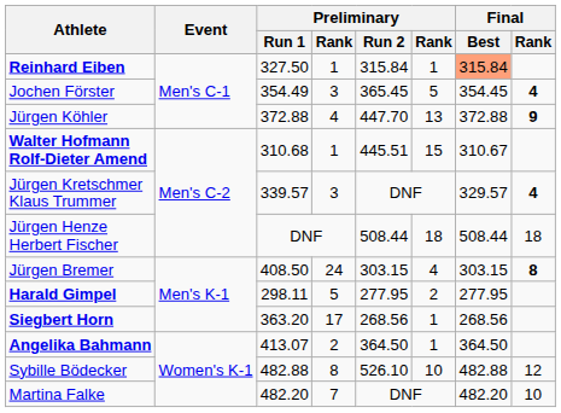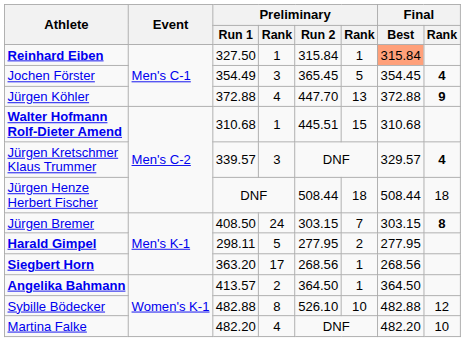 <table class=wikitable style="font-size:90%">
 <tr>
 <th rowspan="2">Athlete</th>
 <th rowspan="2">Event</th>
 <th colspan="4">Preliminary</th>
 <th colspan="2">Final</th>
 </tr>
 <tr style="font-size:95%">
 <th>Run 1</th>
 <th>Rank</th>
 <th>Run 2</th>
 <th>Rank</th>
 <th>Best</th>
 <th>Rank</th>
 </tr>
 <tr align=center>
 <td align=left><strong><a href='#'>Reinhard Eiben</a></strong></td>
 <td style="text-align:left;" rowspan="3"><a href='#'>Men's C-1</a></td>
 <td>327.50</td>
 <td>1</td>
 <td>315.84</td>
 <td>1</td>
 <td style="background: lightsalmon;">315.84</td>
 <td></td>
 </tr>
 <tr align=center>
 <td align=left><a href='#'>Jochen Förster</a></td>
 <td>354.49</td>
 <td>3</td>
 <td>365.45</td>
 <td>5</td>
 <td>354.45</td>
 <td><strong>4</strong></td>
 </tr>
 <tr align=center>
 <td align=left><a href='#'>Jürgen Köhler</a></td>
 <td>372.88</td>
 <td>4</td>
 <td>447.70</td>
 <td>13</td>
 <td>372.88</td>
 <td><strong>9</strong></td>
 </tr>
 <tr align=center>
 <td align=left><strong><a href='#'>Walter Hofmann</a><br><a href='#'>Rolf-Dieter Amend</a></strong></td>
 <td style="text-align:left;" rowspan="3"><a href='#'>Men's C-2</a></td>
 <td>310.68</td>
 <td>1</td>
 <td>445.51</td>
 <td>15</td>
-<td>310.67</td>
+<td>310.68</td>
 <td></td>
 </tr>
 <tr align=center>
 <td align=left><a href='#'>Jürgen Kretschmer</a><br><a href='#'>Klaus Trummer</a></td>
 <td>339.57</td>
 <td>3</td>
 <td colspan=2>DNF</td>
 <td>329.57</td>
 <td><strong>4</strong></td>
 </tr>
 <tr align=center>
 <td align=left><a href='#'>Jürgen Henze</a><br><a href='#'>Herbert Fischer</a></td>
 <td colspan=2>DNF</td>
 <td>508.44</td>
 <td>18</td>
 <td>508.44</td>
 <td>18</td>
 </tr>
 <tr align=center>
 <td align=left><a href='#'>Jürgen Bremer</a></td>
 <td style="text-align:left;" rowspan="3"><a href='#'>Men's K-1</a></td>
 <td>408.50</td>
 <td>24</td>
 <td>303.15</td>
-<td>4</td>
+<td>7</td>
 <td>303.15</td>
 <td><strong>8</strong></td>
 </tr>
 <tr align=center>
 <td align=left><strong><a href='#'>Harald Gimpel</a></strong></td>
 <td>298.11</td>
 <td>5</td>
 <td>277.95</td>
 <td>2</td>
 <td>277.95</td>
 <td></td>
 </tr>
 <tr align=center>
 <td align=left><strong><a href='#'>Siegbert Horn</a></strong></td>
 <td>363.20</td>
 <td>17</td>
 <td>268.56</td>
 <td>1</td>
 <td>268.56</td>
 <td></td>
 </tr>
 <tr align=center>
 <td align=left><strong><a href='#'>Angelika Bahmann</a></strong></td>
 <td style="text-align:left;" rowspan="3"><a href='#'>Women's K-1</a></td>
-<td>413.07</td>
+<td>413.57</td>
 <td>2</td>
 <td>364.50</td>
 <td>1</td>
 <td>364.50</td>
 <td></td>
 </tr>
 <tr align=center>
 <td align=left><a href='#'>Sybille Bödecker</a></td>
 <td>482.88</td>
 <td>8</td>
 <td>526.10</td>
 <td>10</td>
 <td>482.88</td>
 <td>12</td>
 </tr>
 <tr align=center>
 <td align=left><a href='#'>Martina Falke</a></td>
 <td>482.20</td>
-<td>7</td>
+<td>4</td>
 <td colspan=2>DNF</td>
 <td>482.20</td>
 <td>10</td>
 </tr>
 </table>
